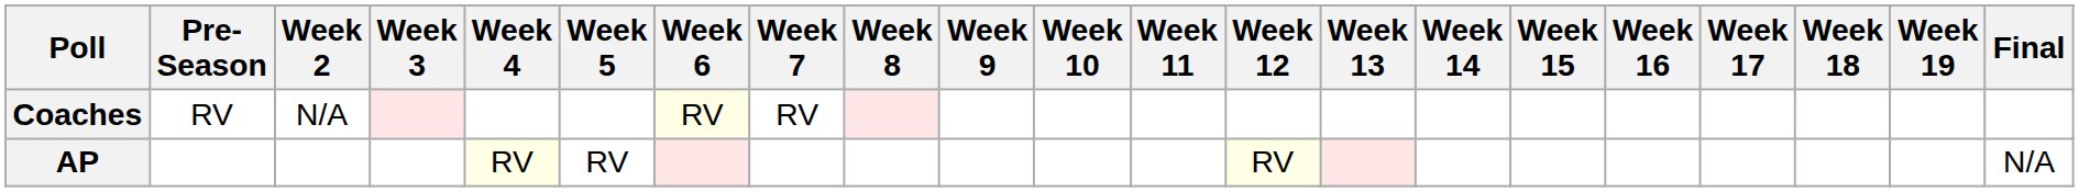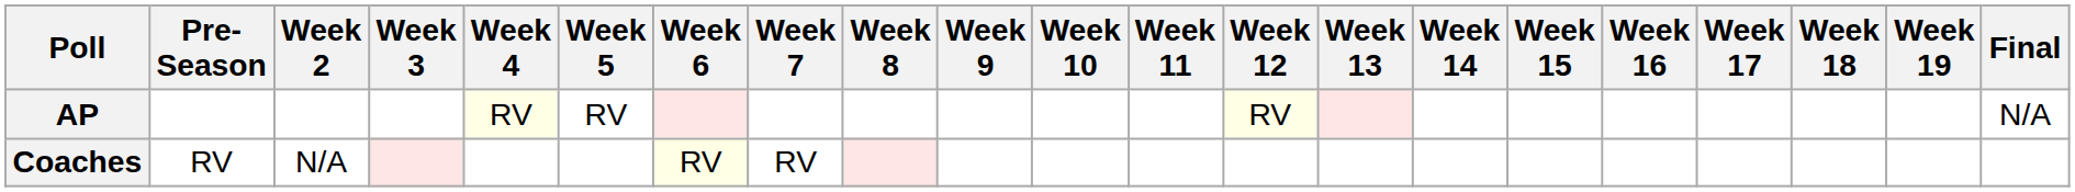 <table class="wikitable" style="white-space:nowrap;font-size:90%">
 <tr>
 <th>Poll</th>
 <th>Pre-<br>Season</th>
 <th>Week<br>2</th>
 <th>Week<br>3</th>
 <th>Week<br>4</th>
 <th>Week<br>5</th>
 <th>Week<br>6</th>
 <th>Week<br>7</th>
 <th>Week<br>8</th>
 <th>Week<br>9</th>
 <th>Week<br>10</th>
 <th>Week<br>11</th>
 <th>Week<br>12</th>
 <th>Week<br>13</th>
 <th>Week<br>14</th>
 <th>Week<br>15</th>
 <th>Week<br>16</th>
 <th>Week<br>17</th>
 <th>Week<br>18</th>
 <th>Week<br>19</th>
 <th>Final</th>
 </tr>
 <tr style="text-align:center;">
+<th>AP</th>
+<td style="background:#FFF;"></td>
+<td style="background:#FFF;"></td>
+<td style="background:#FFF;"></td>
+<td style="background:#FFFFE6;">RV</td>
+<td style="background:#FFF;">RV</td>
+<td style="background:#FFE6E6;"></td>
+<td style="background:#FFF;"></td>
+<td style="background:#FFF;"></td>
+<td style="background:#FFF;"></td>
+<td style="background:#FFF;"></td>
+<td style="background:#FFF;"></td>
+<td style="background:#FFFFE6;">RV</td>
+<td style="background:#FFE6E6;"></td>
+<td style="background:#FFF;"></td>
+<td style="background:#FFF;"></td>
+<td style="background:#FFF;"></td>
+<td style="background:#FFF;"></td>
+<td style="background:#FFF;"></td>
+<td style="background:#FFF;"></td>
+<td style="background:#FFF;">N/A</td>
+</tr>
+<tr style="text-align:center;">
 <th>Coaches</th>
 <td style="background:#FFF;">RV</td>
 <td style="background:#FFF;">N/A</td>
 <td style="background:#FFE6E6;"></td>
 <td style="background:#FFF;"></td>
 <td style="background:#FFF;"></td>
 <td style="background:#FFFFE6;">RV</td>
 <td style="background:#FFF;">RV</td>
 <td style="background:#FFE6E6;"></td>
 <td style="background:#FFF;"></td>
 <td style="background:#FFF;"></td>
 <td style="background:#FFF;"></td>
 <td style="background:#FFF;"></td>
 <td style="background:#FFF;"></td>
 <td style="background:#FFF;"></td>
 <td style="background:#FFF;"></td>
 <td style="background:#FFF;"></td>
 <td style="background:#FFF;"></td>
 <td style="background:#FFF;"></td>
 <td style="background:#FFF;"></td>
 <td style="background:#FFF;"></td>
 </tr>
-<tr style="text-align:center;">
-<th>AP</th>
-<td style="background:#FFF;"></td>
-<td style="background:#FFF;"></td>
-<td style="background:#FFF;"></td>
-<td style="background:#FFFFE6;">RV</td>
-<td style="background:#FFF;">RV</td>
-<td style="background:#FFE6E6;"></td>
-<td style="background:#FFF;"></td>
-<td style="background:#FFF;"></td>
-<td style="background:#FFF;"></td>
-<td style="background:#FFF;"></td>
-<td style="background:#FFF;"></td>
-<td style="background:#FFFFE6;">RV</td>
-<td style="background:#FFE6E6;"></td>
-<td style="background:#FFF;"></td>
-<td style="background:#FFF;"></td>
-<td style="background:#FFF;"></td>
-<td style="background:#FFF;"></td>
-<td style="background:#FFF;"></td>
-<td style="background:#FFF;"></td>
-<td style="background:#FFF;">N/A</td>
-</tr>
 </table>
